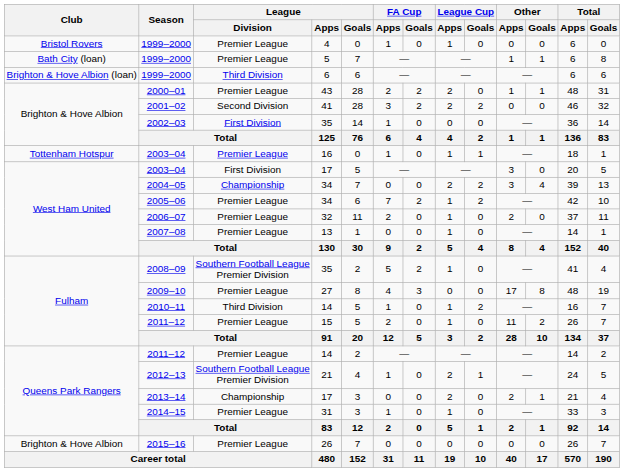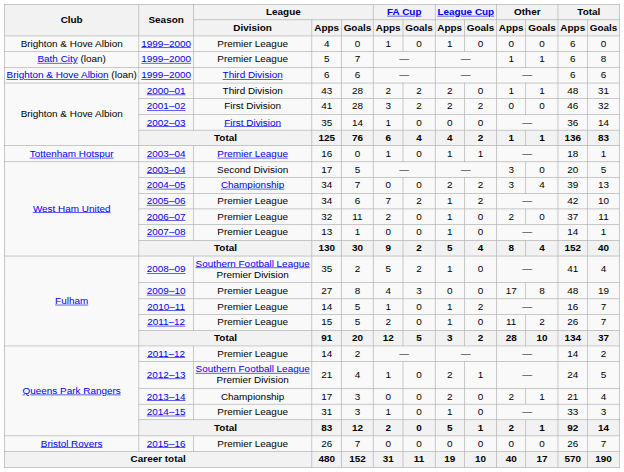 <table class=wikitable style=text-align:center>
 <tr>
 <th rowspan=2>Club</th>
 <th rowspan=2>Season</th>
 <th colspan=3>League</th>
 <th colspan=2><a href='#'>FA Cup</a></th>
 <th colspan=2><a href='#'>League Cup</a></th>
 <th colspan=2>Other</th>
 <th colspan=2>Total</th>
 </tr>
 <tr>
 <th>Division</th>
 <th>Apps</th>
 <th>Goals</th>
 <th>Apps</th>
 <th>Goals</th>
 <th>Apps</th>
 <th>Goals</th>
 <th>Apps</th>
 <th>Goals</th>
 <th>Apps</th>
 <th>Goals</th>
 </tr>
 <tr>
-<td><a href='#'>Bristol Rovers</a></td>
+<td>Brighton & Hove Albion</td>
 <td><a href='#'>1999–2000</a></td>
 <td>Premier League</td>
 <td>4</td>
 <td>0</td>
 <td>1</td>
 <td>0</td>
 <td>1</td>
 <td>0</td>
 <td>0</td>
 <td>0</td>
 <td>6</td>
 <td>0</td>
 </tr>
 <tr>
 <td><a href='#'>Bath City</a> (loan)</td>
 <td><a href='#'>1999–2000</a></td>
 <td>Premier League</td>
 <td>5</td>
 <td>7</td>
 <td colspan=2>—</td>
 <td colspan=2>—</td>
 <td>1</td>
 <td>1</td>
 <td>6</td>
 <td>8</td>
 </tr>
 <tr>
 <td><a href='#'>Brighton & Hove Albion</a> (loan)</td>
 <td><a href='#'>1999–2000</a></td>
 <td><a href='#'>Third Division</a></td>
 <td>6</td>
 <td>6</td>
 <td colspan=2>—</td>
 <td colspan=2>—</td>
 <td colspan=2>—</td>
 <td>6</td>
 <td>6</td>
 </tr>
 <tr>
 <td rowspan=4>Brighton & Hove Albion</td>
 <td><a href='#'>2000–01</a></td>
-<td>Premier League</td>
+<td>Third Division</td>
 <td>43</td>
 <td>28</td>
 <td>2</td>
 <td>2</td>
 <td>2</td>
 <td>0</td>
 <td>1</td>
 <td>1</td>
 <td>48</td>
 <td>31</td>
 </tr>
 <tr>
 <td><a href='#'>2001–02</a></td>
-<td>Second Division</td>
+<td>First Division</td>
 <td>41</td>
 <td>28</td>
 <td>3</td>
 <td>2</td>
 <td>2</td>
 <td>2</td>
 <td>0</td>
 <td>0</td>
 <td>46</td>
 <td>32</td>
 </tr>
 <tr>
 <td><a href='#'>2002–03</a></td>
 <td><a href='#'>First Division</a></td>
 <td>35</td>
 <td>14</td>
 <td>1</td>
 <td>0</td>
 <td>0</td>
 <td>0</td>
 <td colspan=2>—</td>
 <td>36</td>
 <td>14</td>
 </tr>
 <tr>
 <th colspan=2>Total</th>
 <th>125</th>
 <th>76</th>
 <th>6</th>
 <th>4</th>
 <th>4</th>
 <th>2</th>
 <th>1</th>
 <th>1</th>
 <th>136</th>
 <th>83</th>
 </tr>
 <tr>
 <td><a href='#'>Tottenham Hotspur</a></td>
 <td><a href='#'>2003–04</a></td>
 <td><a href='#'>Premier League</a></td>
 <td>16</td>
 <td>0</td>
 <td>1</td>
 <td>0</td>
 <td>1</td>
 <td>1</td>
 <td colspan=2>—</td>
 <td>18</td>
 <td>1</td>
 </tr>
 <tr>
 <td rowspan=6><a href='#'>West Ham United</a></td>
 <td><a href='#'>2003–04</a></td>
-<td>First Division</td>
+<td>Second Division</td>
 <td>17</td>
 <td>5</td>
 <td colspan=2>—</td>
 <td colspan=2>—</td>
 <td>3</td>
 <td>0</td>
 <td>20</td>
 <td>5</td>
 </tr>
 <tr>
 <td><a href='#'>2004–05</a></td>
 <td><a href='#'>Championship</a></td>
 <td>34</td>
 <td>7</td>
 <td>0</td>
 <td>0</td>
 <td>2</td>
 <td>2</td>
 <td>3</td>
 <td>4</td>
 <td>39</td>
 <td>13</td>
 </tr>
 <tr>
 <td><a href='#'>2005–06</a></td>
 <td>Premier League</td>
 <td>34</td>
 <td>6</td>
 <td>7</td>
 <td>2</td>
 <td>1</td>
 <td>2</td>
 <td colspan=2>—</td>
 <td>42</td>
 <td>10</td>
 </tr>
 <tr>
 <td><a href='#'>2006–07</a></td>
 <td>Premier League</td>
 <td>32</td>
 <td>11</td>
 <td>2</td>
 <td>0</td>
 <td>1</td>
 <td>0</td>
 <td>2</td>
 <td>0</td>
 <td>37</td>
 <td>11</td>
 </tr>
 <tr>
 <td><a href='#'>2007–08</a></td>
 <td>Premier League</td>
 <td>13</td>
 <td>1</td>
 <td>0</td>
 <td>0</td>
 <td>1</td>
 <td>0</td>
 <td colspan=2>—</td>
 <td>14</td>
 <td>1</td>
 </tr>
 <tr>
 <th colspan=2>Total</th>
 <th>130</th>
 <th>30</th>
 <th>9</th>
 <th>2</th>
 <th>5</th>
 <th>4</th>
 <th>8</th>
 <th>4</th>
 <th>152</th>
 <th>40</th>
 </tr>
 <tr>
 <td rowspan=5><a href='#'>Fulham</a></td>
 <td><a href='#'>2008–09</a></td>
 <td><a href='#'>Southern Football League</a><br>Premier Division</td>
 <td>35</td>
 <td>2</td>
 <td>5</td>
 <td>2</td>
 <td>1</td>
 <td>0</td>
 <td colspan=2>—</td>
 <td>41</td>
 <td>4</td>
 </tr>
 <tr>
 <td><a href='#'>2009–10</a></td>
 <td>Premier League</td>
 <td>27</td>
 <td>8</td>
 <td>4</td>
 <td>3</td>
 <td>0</td>
 <td>0</td>
 <td>17</td>
 <td>8</td>
 <td>48</td>
 <td>19</td>
 </tr>
 <tr>
 <td><a href='#'>2010–11</a></td>
-<td>Third Division</td>
+<td>Premier League</td>
 <td>14</td>
 <td>5</td>
 <td>1</td>
 <td>0</td>
 <td>1</td>
 <td>2</td>
 <td colspan=2>—</td>
 <td>16</td>
 <td>7</td>
 </tr>
 <tr>
 <td><a href='#'>2011–12</a></td>
 <td>Premier League</td>
 <td>15</td>
 <td>5</td>
 <td>2</td>
 <td>0</td>
 <td>1</td>
 <td>0</td>
 <td>11</td>
 <td>2</td>
 <td>26</td>
 <td>7</td>
 </tr>
 <tr>
 <th colspan=2>Total</th>
 <th>91</th>
 <th>20</th>
 <th>12</th>
 <th>5</th>
 <th>3</th>
 <th>2</th>
 <th>28</th>
 <th>10</th>
 <th>134</th>
 <th>37</th>
 </tr>
 <tr>
 <td rowspan=5><a href='#'>Queens Park Rangers</a></td>
 <td><a href='#'>2011–12</a></td>
 <td>Premier League</td>
 <td>14</td>
 <td>2</td>
 <td colspan=2>—</td>
 <td colspan=2>—</td>
 <td colspan=2>—</td>
 <td>14</td>
 <td>2</td>
 </tr>
 <tr>
 <td><a href='#'>2012–13</a></td>
 <td><a href='#'>Southern Football League</a><br>Premier Division</td>
 <td>21</td>
 <td>4</td>
 <td>1</td>
 <td>0</td>
 <td>2</td>
 <td>1</td>
 <td colspan=2>—</td>
 <td>24</td>
 <td>5</td>
 </tr>
 <tr>
 <td><a href='#'>2013–14</a></td>
 <td>Championship</td>
 <td>17</td>
 <td>3</td>
 <td>0</td>
 <td>0</td>
 <td>2</td>
 <td>0</td>
 <td>2</td>
 <td>1</td>
 <td>21</td>
 <td>4</td>
 </tr>
 <tr>
 <td><a href='#'>2014–15</a></td>
 <td>Premier League</td>
 <td>31</td>
 <td>3</td>
 <td>1</td>
 <td>0</td>
 <td>1</td>
 <td>0</td>
 <td colspan=2>—</td>
 <td>33</td>
 <td>3</td>
 </tr>
 <tr>
 <th colspan=2>Total</th>
 <th>83</th>
 <th>12</th>
 <th>2</th>
 <th>0</th>
 <th>5</th>
 <th>1</th>
 <th>2</th>
 <th>1</th>
 <th>92</th>
 <th>14</th>
 </tr>
 <tr>
-<td>Brighton & Hove Albion</td>
+<td><a href='#'>Bristol Rovers</a></td>
 <td><a href='#'>2015–16</a></td>
 <td>Premier League</td>
 <td>26</td>
 <td>7</td>
 <td>0</td>
 <td>0</td>
 <td>0</td>
 <td>0</td>
 <td>0</td>
 <td>0</td>
 <td>26</td>
 <td>7</td>
 </tr>
 <tr>
 <th colspan=3>Career total</th>
 <th>480</th>
 <th>152</th>
 <th>31</th>
 <th>11</th>
 <th>19</th>
 <th>10</th>
 <th>40</th>
 <th>17</th>
 <th>570</th>
 <th>190</th>
 </tr>
 </table>
